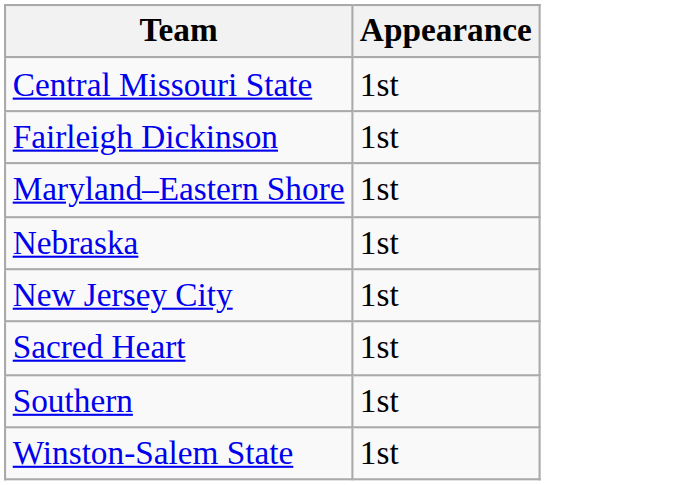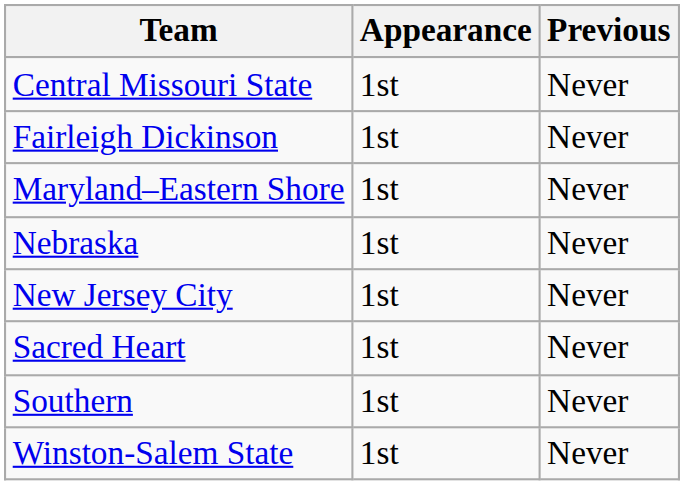 <table class="wikitable sortable">
 <tr>
 <th>Team</th>
 <th>Appearance</th>
+<th>Previous</th>
 </tr>
 <tr>
 <td><a href='#'>Central Missouri State</a></td>
 <td>1st</td>
+<td>Never</td>
 </tr>
 <tr>
 <td><a href='#'>Fairleigh Dickinson</a></td>
 <td>1st</td>
+<td>Never</td>
 </tr>
 <tr>
 <td><a href='#'>Maryland–Eastern Shore</a></td>
 <td>1st</td>
+<td>Never</td>
 </tr>
 <tr>
 <td><a href='#'>Nebraska</a></td>
 <td>1st</td>
+<td>Never</td>
 </tr>
 <tr>
 <td><a href='#'>New Jersey City</a></td>
 <td>1st</td>
+<td>Never</td>
 </tr>
 <tr>
 <td><a href='#'>Sacred Heart</a></td>
 <td>1st</td>
+<td>Never</td>
 </tr>
 <tr>
 <td><a href='#'>Southern</a></td>
 <td>1st</td>
+<td>Never</td>
 </tr>
 <tr>
 <td><a href='#'>Winston-Salem State</a></td>
 <td>1st</td>
+<td>Never</td>
 </tr>
 </table>
